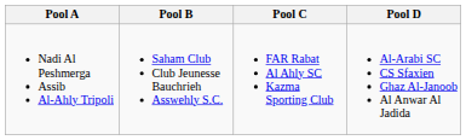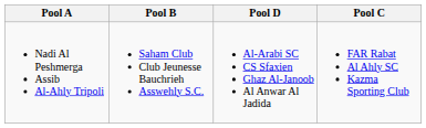 <table class="wikitable">
 <tr>
 <th width=25%>Pool A</th>
 <th width=25%>Pool B</th>
+<th width=25%>Pool D</th>
 <th width=25%>Pool C</th>
-<th width=25%>Pool D</th>
 </tr>
 <tr style="vertical-align: top;">
 <td><br><ul><li> Nadi Al Peshmerga</li><li> Assib</li><li> <a href='#'>Al-Ahly Tripoli</a></li></ul></td>
 <td><br><ul><li> <a href='#'>Saham Club</a></li><li> Club Jeunesse Bauchrieh</li><li> <a href='#'>Asswehly S.C.</a></li></ul></td>
+<td><br><ul><li> <a href='#'>Al-Arabi SC</a></li><li> <a href='#'>CS Sfaxien</a></li><li> <a href='#'>Ghaz Al-Janoob</a></li><li> Al Anwar Al Jadida</li></ul></td>
 <td><br><ul><li> <a href='#'>FAR Rabat</a></li><li> <a href='#'>Al Ahly SC</a></li><li> <a href='#'>Kazma Sporting Club</a></li></ul></td>
-<td><br><ul><li> <a href='#'>Al-Arabi SC</a></li><li> <a href='#'>CS Sfaxien</a></li><li> <a href='#'>Ghaz Al-Janoob</a></li><li> Al Anwar Al Jadida</li></ul></td>
 </tr>
 </table>
